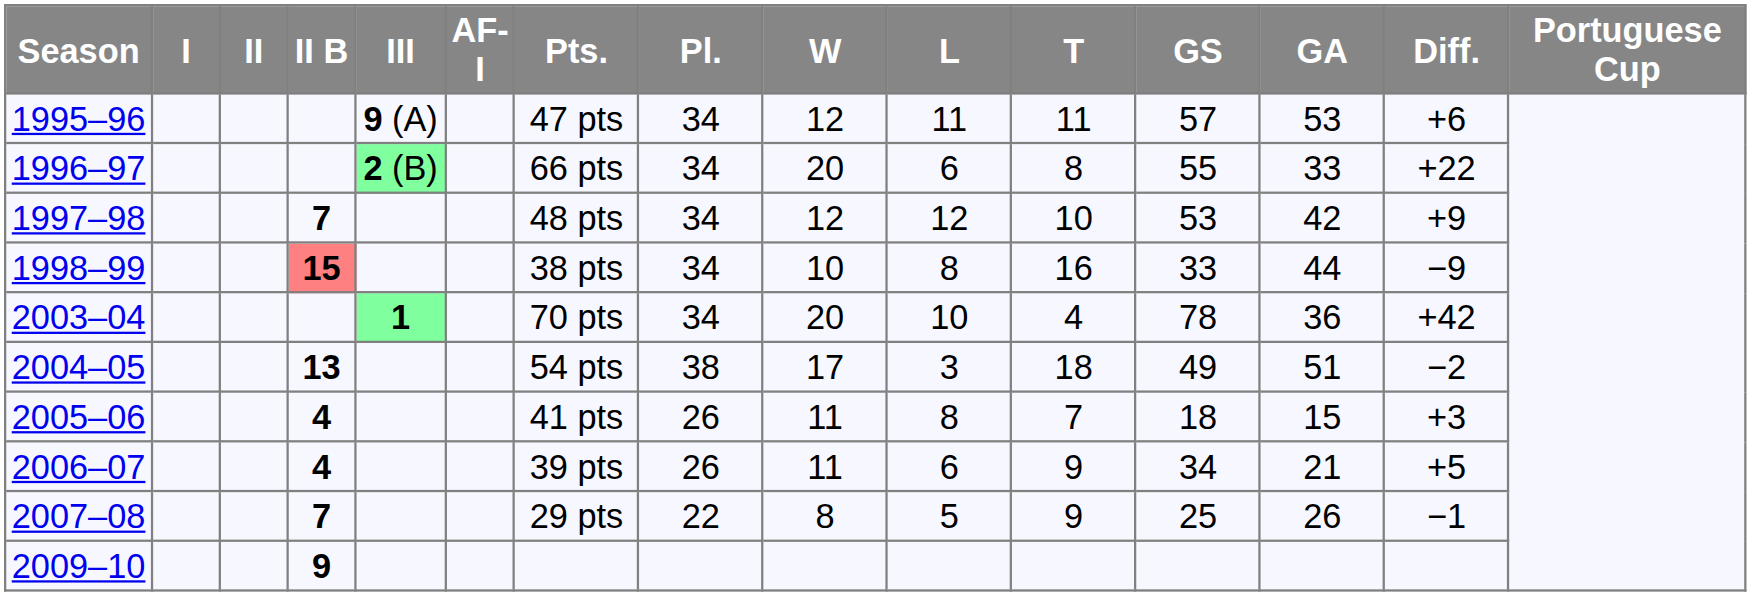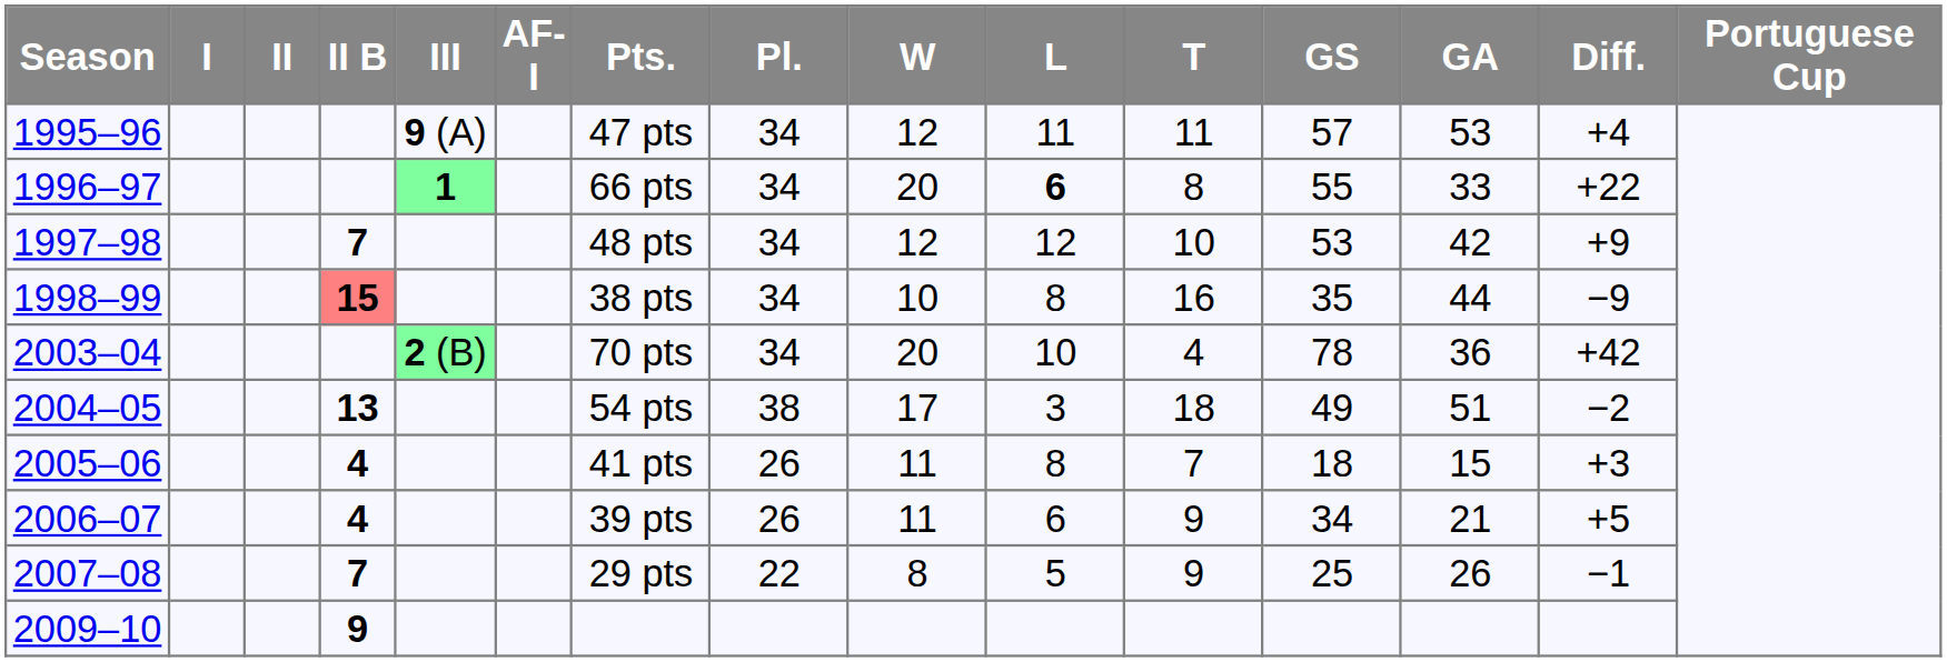 <table bgcolor="#f7f8ff" cellpadding="2" cellspacing="2" border="1" style="font-size: 95%; border: gray solid 1px; border-collapse: collapse; text-align:center">
 <tr bgcolor="#868686" style="color: #ffffff">
 <td width="60" align="center"><strong>Season</strong></td>
 <td width="25" align="center"><strong>I</strong></td>
 <td width="25" align="center"><strong>II</strong></td>
 <td width="25" align="center"><strong>II B</strong></td>
 <td width="35" align="center"><strong>III</strong></td>
 <td width="25" align="center"><strong>AF-I</strong></td>
 <td width="50" align="center"><strong>Pts.</strong></td>
 <td width="50" align="center"><strong>Pl.</strong></td>
 <td width="50" align="center"><strong>W</strong></td>
 <td width="50" align="center"><strong>L</strong></td>
 <td width="50" align="center"><strong>T</strong></td>
 <td width="50" align="center"><strong>GS</strong></td>
 <td width="50" align="center"><strong>GA</strong></td>
 <td width="50" align="center"><strong>Diff.</strong></td>
 <td width="100" align="center"><strong>Portuguese Cup</strong></td>
 </tr>
 <tr>
 <td><a href='#'>1995–96</a></td>
 <td></td>
 <td></td>
 <td></td>
 <td><strong>9</strong> (A)</td>
 <td></td>
 <td>47 pts</td>
 <td>34</td>
 <td>12</td>
 <td>11</td>
 <td>11</td>
 <td>57</td>
 <td>53</td>
-<td>+6</td>
+<td>+4</td>
 </tr>
 <tr>
 <td><a href='#'>1996–97</a></td>
 <td></td>
 <td></td>
 <td></td>
-<td bgcolor="#80FF9F"><strong>2</strong> (B)</td>
+<td bgcolor="#80FF9F"><strong>1</strong></td>
 <td></td>
 <td>66 pts</td>
 <td>34</td>
 <td>20</td>
-<td>6</td>
+<td><strong>6</strong></td>
 <td>8</td>
 <td>55</td>
 <td>33</td>
 <td>+22</td>
 </tr>
 <tr>
 <td><a href='#'>1997–98</a></td>
 <td></td>
 <td></td>
 <td><strong>7</strong></td>
 <td></td>
 <td></td>
 <td>48 pts</td>
 <td>34</td>
 <td>12</td>
 <td>12</td>
 <td>10</td>
 <td>53</td>
 <td>42</td>
 <td>+9</td>
 </tr>
 <tr>
 <td><a href='#'>1998–99</a></td>
 <td></td>
 <td></td>
 <td bgcolor="#FF8080"><strong>15</strong></td>
 <td></td>
 <td></td>
 <td>38 pts</td>
 <td>34</td>
 <td>10</td>
 <td>8</td>
 <td>16</td>
-<td>33</td>
+<td>35</td>
 <td>44</td>
 <td>−9</td>
 </tr>
 <tr>
 <td><a href='#'>2003–04</a></td>
 <td></td>
 <td></td>
 <td></td>
-<td bgcolor="#80FF9F"><strong>1</strong></td>
+<td bgcolor="#80FF9F"><strong>2</strong> (B)</td>
 <td></td>
 <td>70 pts</td>
 <td>34</td>
 <td>20</td>
 <td>10</td>
 <td>4</td>
 <td>78</td>
 <td>36</td>
 <td>+42</td>
 </tr>
 <tr>
 <td><a href='#'>2004–05</a></td>
 <td></td>
 <td></td>
 <td><strong>13</strong></td>
 <td></td>
 <td></td>
 <td>54 pts</td>
 <td>38</td>
 <td>17</td>
 <td>3</td>
 <td>18</td>
 <td>49</td>
 <td>51</td>
 <td>−2</td>
 </tr>
 <tr>
 <td><a href='#'>2005–06</a></td>
 <td></td>
 <td></td>
 <td><strong>4</strong></td>
 <td></td>
 <td></td>
 <td>41 pts</td>
 <td>26</td>
 <td>11</td>
 <td>8</td>
 <td>7</td>
 <td>18</td>
 <td>15</td>
 <td>+3</td>
 </tr>
 <tr>
 <td><a href='#'>2006–07</a></td>
 <td></td>
 <td></td>
 <td><strong>4</strong></td>
 <td></td>
 <td></td>
 <td>39 pts</td>
 <td>26</td>
 <td>11</td>
 <td>6</td>
 <td>9</td>
 <td>34</td>
 <td>21</td>
 <td>+5</td>
 </tr>
 <tr>
 <td><a href='#'>2007–08</a></td>
 <td></td>
 <td></td>
 <td><strong>7</strong></td>
 <td></td>
 <td></td>
 <td>29 pts</td>
 <td>22</td>
 <td>8</td>
 <td>5</td>
 <td>9</td>
 <td>25</td>
 <td>26</td>
 <td>−1</td>
 </tr>
 <tr>
 <td><a href='#'>2009–10</a></td>
 <td></td>
 <td></td>
 <td><strong>9</strong></td>
 <td></td>
 <td></td>
 <td></td>
 <td></td>
 <td></td>
 <td></td>
 <td></td>
 <td></td>
 <td></td>
 <td></td>
 </tr>
 </table>
